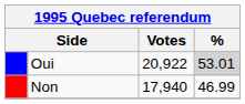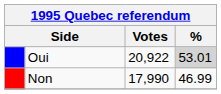 <table class="wikitable" style="font-size: 95%; clear:both">
 <tr style="background-color:#E9E9E9">
 <th colspan=4><a href='#'>1995 Quebec referendum</a></th>
 </tr>
 <tr style="background-color:#E9E9E9">
 <th colspan=2 style="width: 130px">Side</th>
 <th style="width: 50px">Votes</th>
 <th style="width: 40px">%</th>
 </tr>
 <tr>
 <td bgcolor="blue"></td>
 <td>Oui</td>
 <td>20,922</td>
 <td style="background: lightgrey;">53.01</td>
 </tr>
 <tr>
 <td bgcolor="red"></td>
 <td>Non</td>
-<td>17,940</td>
+<td>17,990</td>
 <td>46.99</td>
 </tr>
 <tr>
 </tr>
 </table>
